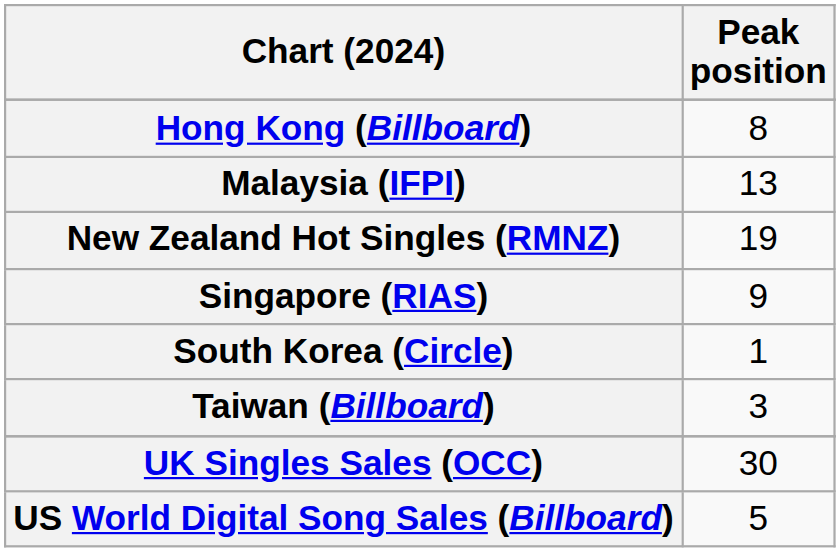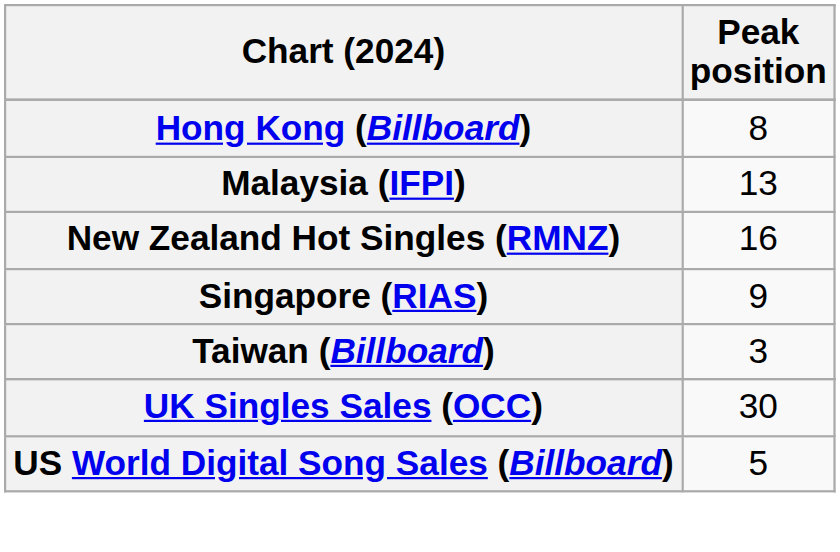 <table class="wikitable sortable plainrowheaders" style="text-align:center">
 <tr>
 <th scope="col">Chart (2024)</th>
 <th scope="col">Peak<br>position</th>
 </tr>
 <tr>
 </tr>
 <tr>
 <th scope="row"><a href='#'>Hong Kong</a> (<em><a href='#'>Billboard</a></em>)</th>
 <td>8</td>
 </tr>
 <tr>
 <th scope="row">Malaysia (<a href='#'>IFPI</a>)</th>
 <td>13</td>
 </tr>
 <tr>
 <th scope="row">New Zealand Hot Singles (<a href='#'>RMNZ</a>)</th>
-<td>19</td>
+<td>16</td>
 </tr>
 <tr>
 <th scope="row">Singapore (<a href='#'>RIAS</a>)</th>
 <td>9</td>
-</tr>
-<tr>
-<th scope="row">South Korea (<a href='#'>Circle</a>)</th>
-<td>1</td>
 </tr>
 <tr>
 <th scope="row">Taiwan (<em><a href='#'>Billboard</a></em>)</th>
 <td>3</td>
 </tr>
 <tr>
 </tr>
 <tr>
 <th scope="row"><a href='#'>UK Singles Sales</a> (<a href='#'>OCC</a>)</th>
 <td>30</td>
 </tr>
 <tr>
 <th scope="row">US <a href='#'>World Digital Song Sales</a> (<em><a href='#'>Billboard</a></em>)</th>
 <td>5</td>
 </tr>
 </table>
